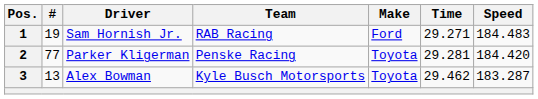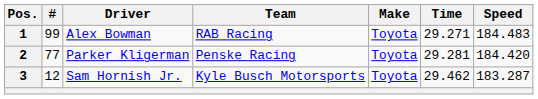 <table class="wikitable" style="font-size:95%">
 <tr>
 <th>Pos.</th>
 <th>#</th>
 <th>Driver</th>
 <th>Team</th>
 <th>Make</th>
 <th>Time</th>
 <th>Speed</th>
 </tr>
 <tr>
 <th>1</th>
-<td>19</td>
-<td><a href='#'>Sam Hornish Jr.</a></td>
+<td>99</td>
+<td><a href='#'>Alex Bowman</a></td>
 <td><a href='#'>RAB Racing</a></td>
-<td><a href='#'>Ford</a></td>
+<td><a href='#'>Toyota</a></td>
 <td>29.271</td>
 <td>184.483</td>
 </tr>
 <tr>
 <th>2</th>
 <td>77</td>
 <td><a href='#'>Parker Kligerman</a></td>
 <td><a href='#'>Penske Racing</a></td>
 <td><a href='#'>Toyota</a></td>
 <td>29.281</td>
 <td>184.420</td>
 </tr>
 <tr>
 <th>3</th>
-<td>13</td>
-<td><a href='#'>Alex Bowman</a></td>
+<td>12</td>
+<td><a href='#'>Sam Hornish Jr.</a></td>
 <td><a href='#'>Kyle Busch Motorsports</a></td>
 <td><a href='#'>Toyota</a></td>
 <td>29.462</td>
 <td>183.287</td>
 </tr>
 <tr>
 <th colspan="7"></th>
 </tr>
 </table>
